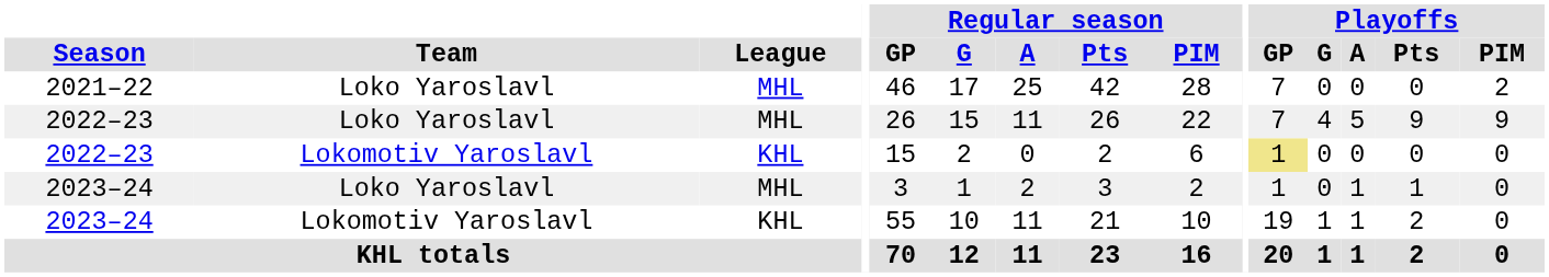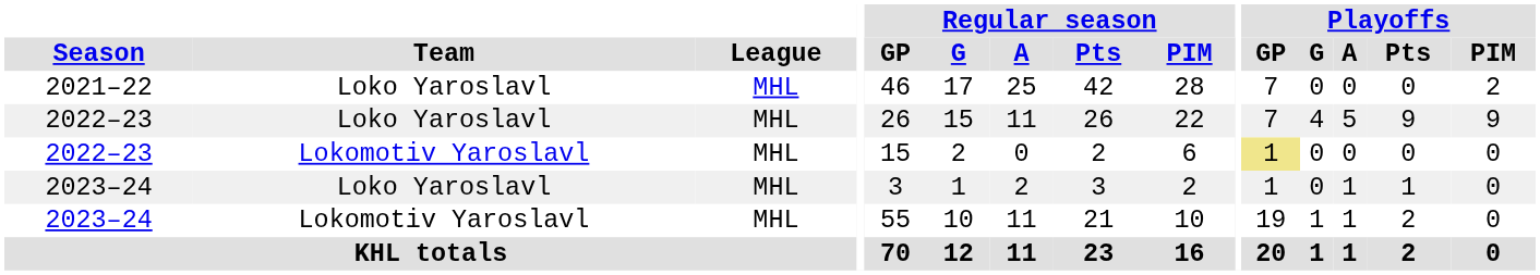 <table border="0" cellpadding="1" cellspacing="0" style="text-align:center; width:60em">
 <tr bgcolor="#e0e0e0">
 <th colspan="3" bgcolor="#ffffff"></th>
 <th rowspan="99" bgcolor="#ffffff"></th>
 <th colspan="5"><a href='#'>Regular season</a></th>
 <th rowspan="99" bgcolor="#ffffff"></th>
 <th colspan="5"><a href='#'>Playoffs</a></th>
 </tr>
 <tr bgcolor="#e0e0e0">
 <th><a href='#'>Season</a></th>
 <th>Team</th>
 <th>League</th>
 <th>GP</th>
 <th><a href='#'>G</a></th>
 <th><a href='#'>A</a></th>
 <th><a href='#'>Pts</a></th>
 <th><a href='#'>PIM</a></th>
 <th>GP</th>
 <th>G</th>
 <th>A</th>
 <th>Pts</th>
 <th>PIM</th>
 </tr>
 <tr>
 <td>2021–22</td>
 <td>Loko Yaroslavl</td>
 <td><a href='#'>MHL</a></td>
 <td>46</td>
 <td>17</td>
 <td>25</td>
 <td>42</td>
 <td>28</td>
 <td>7</td>
 <td>0</td>
 <td>0</td>
 <td>0</td>
 <td>2</td>
 </tr>
 <tr bgcolor="#f0f0f0">
 <td>2022–23</td>
 <td>Loko Yaroslavl</td>
 <td>MHL</td>
 <td>26</td>
 <td>15</td>
 <td>11</td>
 <td>26</td>
 <td>22</td>
 <td>7</td>
 <td>4</td>
 <td>5</td>
 <td>9</td>
 <td>9</td>
 </tr>
 <tr>
 <td><a href='#'>2022–23</a></td>
 <td><a href='#'>Lokomotiv Yaroslavl</a></td>
-<td><a href='#'>KHL</a></td>
+<td>MHL</td>
 <td>15</td>
 <td>2</td>
 <td>0</td>
 <td>2</td>
 <td>6</td>
 <td style="background: khaki;">1</td>
 <td>0</td>
 <td>0</td>
 <td>0</td>
 <td>0</td>
 </tr>
 <tr bgcolor="#f0f0f0">
 <td>2023–24</td>
 <td>Loko Yaroslavl</td>
 <td>MHL</td>
 <td>3</td>
 <td>1</td>
 <td>2</td>
 <td>3</td>
 <td>2</td>
 <td>1</td>
 <td>0</td>
 <td>1</td>
 <td>1</td>
 <td>0</td>
 </tr>
 <tr>
 <td><a href='#'>2023–24</a></td>
 <td>Lokomotiv Yaroslavl</td>
-<td>KHL</td>
+<td>MHL</td>
 <td>55</td>
 <td>10</td>
 <td>11</td>
 <td>21</td>
 <td>10</td>
 <td>19</td>
 <td>1</td>
 <td>1</td>
 <td>2</td>
 <td>0</td>
 </tr>
 <tr bgcolor="#e0e0e0">
 <th colspan="3">KHL totals</th>
 <th>70</th>
 <th>12</th>
 <th>11</th>
 <th>23</th>
 <th>16</th>
 <th>20</th>
 <th>1</th>
 <th>1</th>
 <th>2</th>
 <th>0</th>
 </tr>
 </table>
